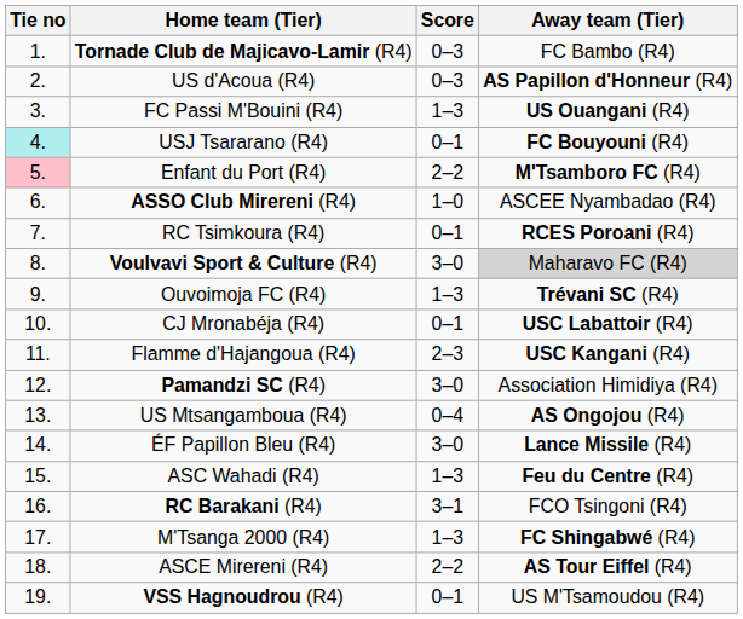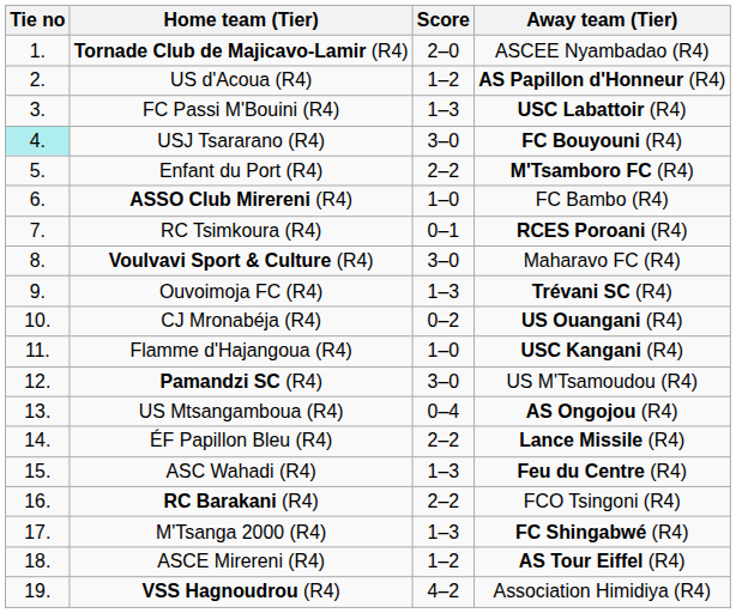 <table class="wikitable" style="text-align: center">
 <tr>
 <th>Tie no</th>
 <th>Home team (Tier)</th>
 <th>Score</th>
 <th>Away team (Tier)</th>
 </tr>
 <tr>
 <td>1.</td>
 <td> <strong>Tornade Club de Majicavo-Lamir</strong> (R4)</td>
-<td>0–3</td>
-<td>FC Bambo (R4) </td>
+<td>2–0</td>
+<td>ASCEE Nyambadao (R4) </td>
 </tr>
 <tr>
 <td>2.</td>
 <td> US d'Acoua (R4)</td>
-<td>0–3</td>
+<td>1–2</td>
 <td><strong>AS Papillon d'Honneur</strong> (R4) </td>
 </tr>
 <tr>
 <td>3.</td>
 <td> FC Passi M'Bouini (R4)</td>
 <td>1–3</td>
-<td><strong>US Ouangani</strong> (R4) </td>
+<td><strong>USC Labattoir</strong> (R4) </td>
 </tr>
 <tr>
 <td style="background: paleturquoise;">4.</td>
 <td> USJ Tsararano (R4)</td>
-<td>0–1</td>
+<td>3–0</td>
 <td><strong>FC Bouyouni</strong> (R4) </td>
 </tr>
 <tr>
-<td style="background: pink;">5.</td>
+<td>5.</td>
 <td> Enfant du Port (R4)</td>
 <td>2–2 </td>
 <td><strong>M'Tsamboro FC</strong> (R4) </td>
 </tr>
 <tr>
 <td>6.</td>
 <td> <strong>ASSO Club Mirereni</strong> (R4)</td>
 <td>1–0</td>
-<td>ASCEE Nyambadao (R4) </td>
+<td>FC Bambo (R4) </td>
 </tr>
 <tr>
 <td>7.</td>
 <td> RC Tsimkoura (R4)</td>
 <td>0–1</td>
 <td><strong>RCES Poroani</strong> (R4) </td>
 </tr>
 <tr>
 <td>8.</td>
 <td> <strong>Voulvavi Sport & Culture</strong> (R4)</td>
 <td>3–0</td>
-<td style="background: lightgrey;">Maharavo FC (R4) </td>
+<td>Maharavo FC (R4) </td>
 </tr>
 <tr>
 <td>9.</td>
 <td> Ouvoimoja FC (R4)</td>
 <td>1–3</td>
 <td><strong>Trévani SC</strong> (R4) </td>
 </tr>
 <tr>
 <td>10.</td>
 <td> CJ Mronabéja (R4)</td>
-<td>0–1</td>
-<td><strong>USC Labattoir</strong> (R4) </td>
+<td>0–2</td>
+<td><strong>US Ouangani</strong> (R4) </td>
 </tr>
 <tr>
 <td>11.</td>
 <td> Flamme d'Hajangoua (R4)</td>
-<td>2–3</td>
+<td>1–0</td>
 <td><strong>USC Kangani</strong> (R4) </td>
 </tr>
 <tr>
 <td>12.</td>
 <td> <strong>Pamandzi SC</strong> (R4)</td>
 <td>3–0</td>
-<td>Association Himidiya (R4) </td>
+<td>US M'Tsamoudou (R4) </td>
 </tr>
 <tr>
 <td>13.</td>
 <td> US Mtsangamboua (R4)</td>
 <td>0–4</td>
 <td><strong>AS Ongojou</strong> (R4) </td>
 </tr>
 <tr>
 <td>14.</td>
 <td> ÉF Papillon Bleu (R4)</td>
-<td>3–0</td>
+<td>2–2 </td>
 <td><strong>Lance Missile</strong> (R4) </td>
 </tr>
 <tr>
 <td>15.</td>
 <td> ASC Wahadi (R4)</td>
 <td>1–3</td>
 <td><strong>Feu du Centre</strong> (R4) </td>
 </tr>
 <tr>
 <td>16.</td>
 <td> <strong>RC Barakani</strong> (R4)</td>
-<td>3–1</td>
+<td>2–2 </td>
 <td>FCO Tsingoni (R4) </td>
 </tr>
 <tr>
 <td>17.</td>
 <td> M'Tsanga 2000 (R4)</td>
 <td>1–3</td>
 <td><strong>FC Shingabwé</strong> (R4) </td>
 </tr>
 <tr>
 <td>18.</td>
 <td> ASCE Mirereni (R4)</td>
-<td>2–2 </td>
+<td>1–2</td>
 <td><strong>AS Tour Eiffel</strong> (R4) </td>
 </tr>
 <tr>
 <td>19.</td>
 <td> <strong>VSS Hagnoudrou</strong> (R4)</td>
-<td>0–1</td>
-<td>US M'Tsamoudou (R4) </td>
+<td>4–2</td>
+<td>Association Himidiya (R4) </td>
 </tr>
 </table>
